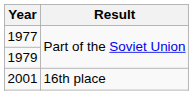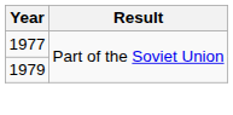 <table class="wikitable">
 <tr>
 <th>Year</th>
 <th>Result</th>
 </tr>
 <tr>
 <td> 1977</td>
 <td rowspan="2">Part of the  <a href='#'>Soviet Union</a></td>
 </tr>
 <tr>
 <td> 1979</td>
 </tr>
-<tr>
-<td> 2001</td>
-<td>16th place</td>
-</tr>
 </table>
